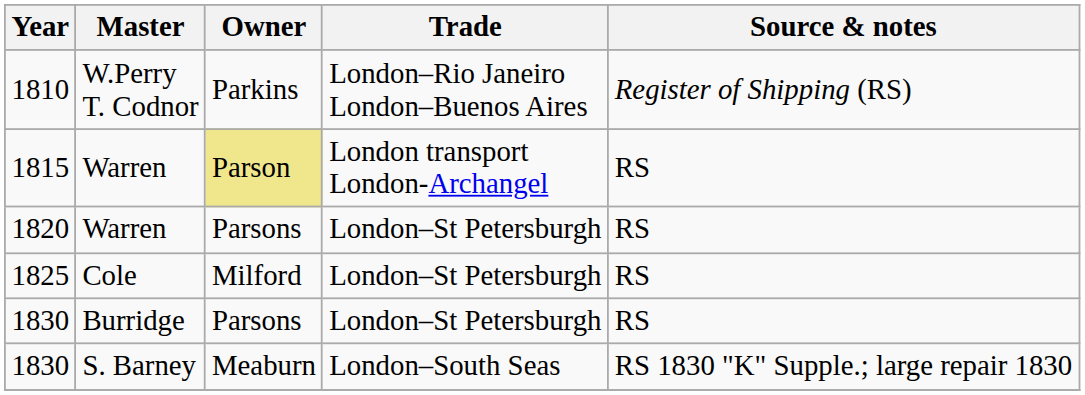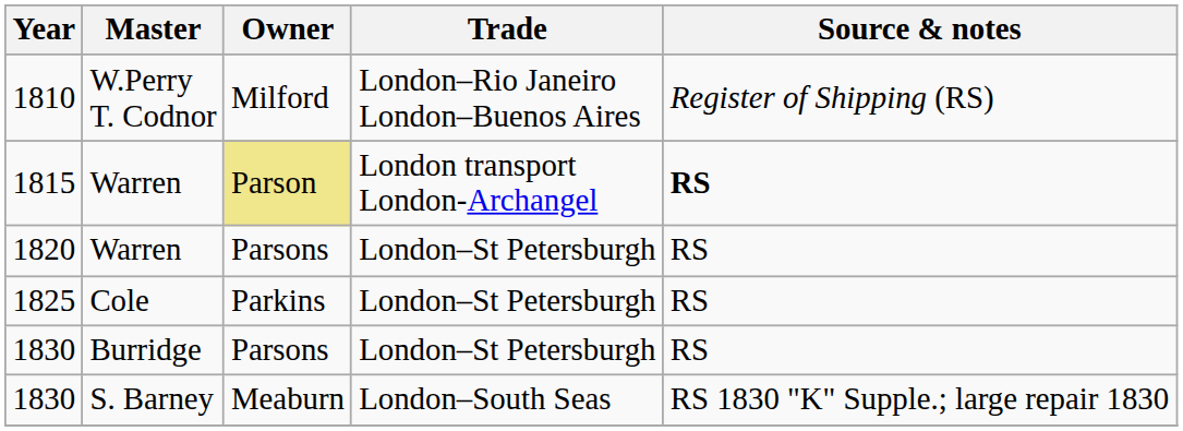 <table class="sortable wikitable">
 <tr>
 <th>Year</th>
 <th>Master</th>
 <th>Owner</th>
 <th>Trade</th>
 <th>Source & notes</th>
 </tr>
 <tr>
 <td>1810</td>
 <td>W.Perry<br>T. Codnor</td>
-<td>Parkins</td>
+<td>Milford</td>
 <td>London–Rio Janeiro<br>London–Buenos Aires</td>
 <td><em>Register of Shipping</em> (RS)</td>
 </tr>
 <tr>
 <td>1815</td>
 <td>Warren</td>
 <td style="background: khaki;">Parson</td>
 <td>London transport<br>London-<a href='#'>Archangel</a></td>
-<td>RS</td>
+<td><strong>RS</strong></td>
 </tr>
 <tr>
 <td>1820</td>
 <td>Warren</td>
 <td>Parsons</td>
 <td>London–St Petersburgh</td>
 <td>RS</td>
 </tr>
 <tr>
 <td>1825</td>
 <td>Cole</td>
-<td>Milford</td>
+<td>Parkins</td>
 <td>London–St Petersburgh</td>
 <td>RS</td>
 </tr>
 <tr>
 <td>1830</td>
 <td>Burridge</td>
 <td>Parsons</td>
 <td>London–St Petersburgh</td>
 <td>RS</td>
 </tr>
 <tr>
 <td>1830</td>
 <td>S. Barney</td>
 <td>Meaburn</td>
 <td>London–South Seas</td>
 <td>RS 1830 "K" Supple.; large repair 1830</td>
 </tr>
 <tr>
 </tr>
 </table>
